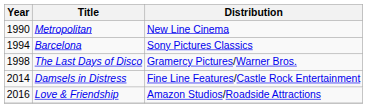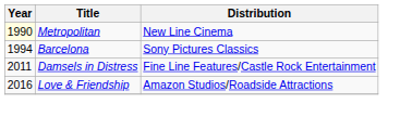 <table class="wikitable">
 <tr>
 <th>Year</th>
 <th>Title</th>
 <th>Distribution</th>
 </tr>
 <tr>
-<td>1990</td>
+<td style="background: lightyellow;">1990</td>
 <td><em><a href='#'>Metropolitan</a></em></td>
 <td><a href='#'>New Line Cinema</a></td>
 </tr>
 <tr>
 <td>1994</td>
 <td><em><a href='#'>Barcelona</a></em></td>
 <td><a href='#'>Sony Pictures Classics</a></td>
 </tr>
 <tr>
-<td>1998</td>
-<td><em><a href='#'>The Last Days of Disco</a></em></td>
-<td><a href='#'>Gramercy Pictures</a>/<a href='#'>Warner Bros.</a></td>
-</tr>
-<tr>
-<td>2014</td>
+<td>2011</td>
 <td><em><a href='#'>Damsels in Distress</a></em></td>
 <td><a href='#'>Fine Line Features</a>/<a href='#'>Castle Rock Entertainment</a></td>
 </tr>
 <tr>
 <td>2016</td>
 <td><em><a href='#'>Love & Friendship</a></em></td>
 <td><a href='#'>Amazon Studios</a>/<a href='#'>Roadside Attractions</a></td>
 </tr>
 <tr>
 </tr>
 </table>
